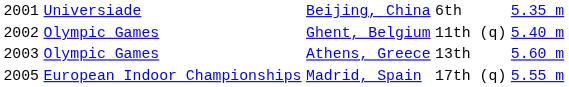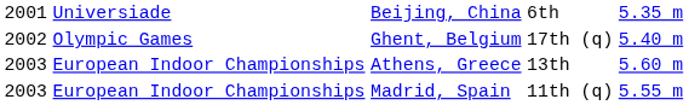 <table>
 <tr>
 <td>2001</td>
 <td><a href='#'>Universiade</a></td>
 <td><a href='#'>Beijing, China</a></td>
 <td>6th</td>
 <td><a href='#'>5.35 m</a></td>
 </tr>
 <tr>
 <td>2002</td>
 <td><a href='#'>Olympic Games</a></td>
 <td><a href='#'>Ghent, Belgium</a></td>
-<td>11th (q)</td>
+<td>17th (q)</td>
 <td><a href='#'>5.40 m</a></td>
 </tr>
 <tr>
 <td>2003</td>
-<td><a href='#'>Olympic Games</a></td>
+<td><a href='#'>European Indoor Championships</a></td>
 <td><a href='#'>Athens, Greece</a></td>
 <td>13th</td>
 <td><a href='#'>5.60 m</a></td>
 </tr>
 <tr>
-<td>2005</td>
+<td>2003</td>
 <td><a href='#'>European Indoor Championships</a></td>
 <td><a href='#'>Madrid, Spain</a></td>
-<td>17th (q)</td>
+<td>11th (q)</td>
 <td><a href='#'>5.55 m</a></td>
 </tr>
 </table>
